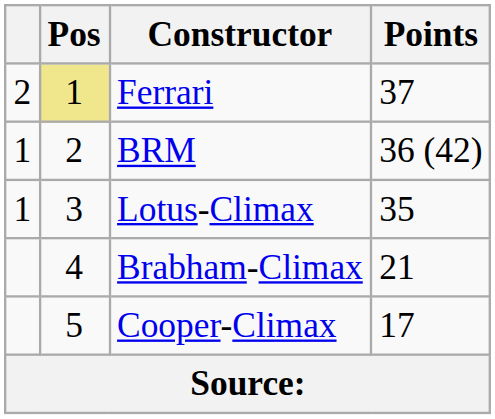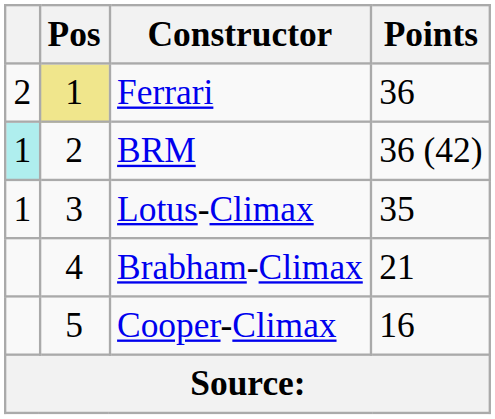 <table class="wikitable" style="font-size: 95%;">
 <tr>
 <th></th>
 <th>Pos</th>
 <th>Constructor</th>
 <th>Points</th>
 </tr>
 <tr>
 <td align="left"> 2</td>
 <td align="center" style="background: khaki;">1</td>
 <td> <a href='#'>Ferrari</a></td>
-<td align="left">37</td>
+<td align="left">36</td>
 </tr>
 <tr>
-<td align="left"> 1</td>
+<td align="left" style="background: paleturquoise;"> 1</td>
 <td align="center">2</td>
 <td> <a href='#'>BRM</a></td>
 <td align="left">36 (42)</td>
 </tr>
 <tr>
 <td align="left"> 1</td>
 <td align="center">3</td>
 <td> <a href='#'>Lotus</a>-<a href='#'>Climax</a></td>
 <td align="left">35</td>
 </tr>
 <tr>
 <td align="left"></td>
 <td align="center">4</td>
 <td> <a href='#'>Brabham</a>-<a href='#'>Climax</a></td>
 <td align="left">21</td>
 </tr>
 <tr>
 <td align="left"></td>
 <td align="center">5</td>
 <td> <a href='#'>Cooper</a>-<a href='#'>Climax</a></td>
-<td align="left">17</td>
+<td align="left">16</td>
 </tr>
 <tr>
 <th colspan=4>Source: </th>
 </tr>
 </table>
